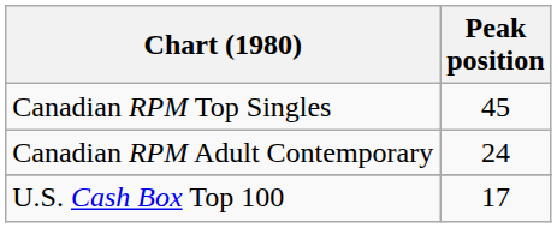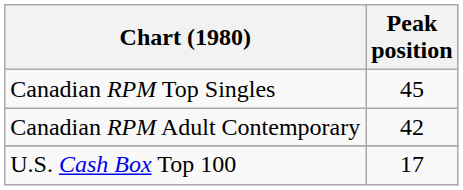 <table class="wikitable sortable">
 <tr>
 <th>Chart (1980)</th>
 <th>Peak<br>position</th>
 </tr>
 <tr>
 <td>Canadian <em>RPM</em> Top Singles</td>
 <td style="text-align:center;">45</td>
 </tr>
 <tr>
 <td>Canadian <em>RPM</em> Adult Contemporary</td>
-<td style="text-align:center;">24</td>
+<td style="text-align:center;">42</td>
 </tr>
 <tr>
 </tr>
 <tr>
 </tr>
 <tr>
 <td>U.S. <em><a href='#'>Cash Box</a></em> Top 100</td>
 <td style="text-align:center;">17</td>
 </tr>
 </table>
